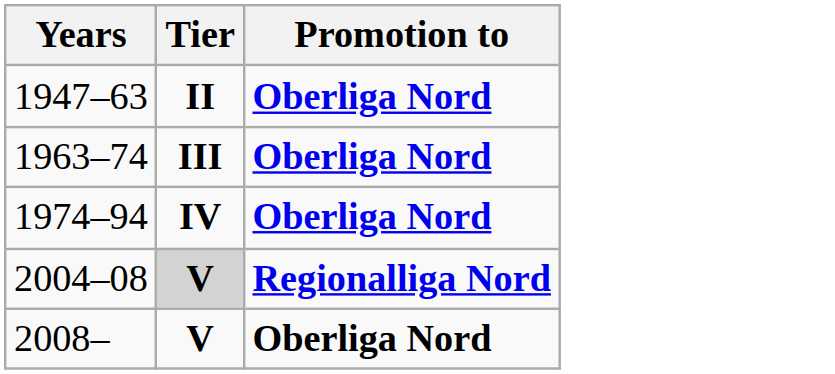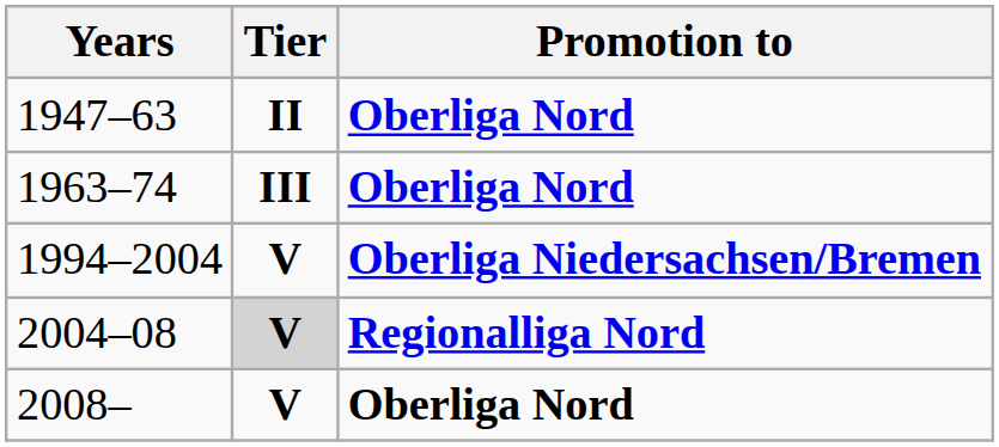 <table class="wikitable">
 <tr>
 <th>Years</th>
 <th>Tier</th>
 <th>Promotion to</th>
 </tr>
 <tr>
 <td>1947–63</td>
 <td align="center"><strong>II</strong></td>
 <td><strong><a href='#'>Oberliga Nord</a></strong></td>
 </tr>
 <tr>
 <td>1963–74</td>
 <td align="center"><strong>III</strong></td>
 <td><strong><a href='#'>Oberliga Nord</a></strong></td>
 </tr>
 <tr>
-<td>1974–94</td>
-<td align="center"><strong>IV</strong></td>
-<td><strong><a href='#'>Oberliga Nord</a></strong></td>
+<td>1994–2004</td>
+<td align="center"><strong>V</strong></td>
+<td><strong><a href='#'>Oberliga Niedersachsen/Bremen</a></strong></td>
 </tr>
 <tr>
 <td>2004–08</td>
 <td align="center" style="background: lightgrey;"><strong>V</strong></td>
 <td><strong><a href='#'>Regionalliga Nord</a></strong></td>
 </tr>
 <tr>
 <td>2008–</td>
 <td align="center"><strong>V</strong></td>
 <td><strong>Oberliga Nord</strong></td>
 </tr>
 </table>
